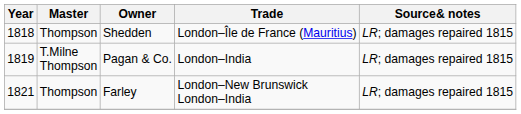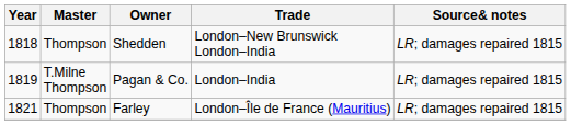 <table class="sortable wikitable">
 <tr>
 <th>Year</th>
 <th>Master</th>
 <th>Owner</th>
 <th>Trade</th>
 <th>Source& notes</th>
 </tr>
 <tr>
 <td>1818</td>
 <td>Thompson</td>
 <td>Shedden</td>
-<td>London–Île de France (<a href='#'>Mauritius</a>)</td>
+<td>London–New Brunswick<br>London–India</td>
 <td><em>LR</em>; damages repaired 1815</td>
 </tr>
 <tr>
 <td>1819</td>
 <td>T.Milne<br>Thompson</td>
 <td>Pagan & Co.</td>
 <td>London–India</td>
 <td><em>LR</em>; damages repaired 1815</td>
 </tr>
 <tr>
 <td>1821</td>
 <td>Thompson</td>
 <td>Farley</td>
-<td>London–New Brunswick<br>London–India</td>
+<td>London–Île de France (<a href='#'>Mauritius</a>)</td>
 <td><em>LR</em>; damages repaired 1815</td>
 </tr>
 <tr>
 </tr>
 </table>
